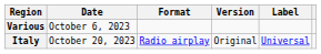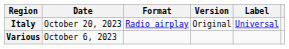 <table class="wikitable plainrowheaders">
 <tr>
 <th scope="col">Region</th>
 <th scope="col">Date</th>
 <th scope="col">Format</th>
 <th scope="col">Version</th>
 <th scope="col">Label</th>
 <th scope="col"></th>
 </tr>
 <tr>
+<th scope="row">Italy</th>
+<td>October 20, 2023</td>
+<td><a href='#'>Radio airplay</a></td>
+<td>Original</td>
+<td><a href='#'>Universal</a></td>
+<td align="center"></td>
+</tr>
+<tr>
 <th scope="row">Various</th>
 <td>October 6, 2023</td>
 <td></td>
 <td></td>
 <td></td>
 <td align="center"></td>
 </tr>
-<tr>
-<th scope="row">Italy</th>
-<td>October 20, 2023</td>
-<td><a href='#'>Radio airplay</a></td>
-<td>Original</td>
-<td><a href='#'>Universal</a></td>
-<td align="center"></td>
-</tr>
 </table>
